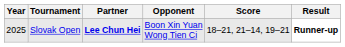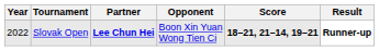 <table class="sortable wikitable" style="font-size: 90%;">
 <tr>
 <th>Year</th>
 <th>Tournament</th>
 <th>Partner</th>
 <th>Opponent</th>
 <th>Score</th>
 <th>Result</th>
 </tr>
 <tr style="background:#E9E9E9">
-<td align="center">2025</td>
+<td align="center">2022</td>
 <td align="left"><a href='#'>Slovak Open</a></td>
 <td align="left"><strong> <a href='#'>Lee Chun Hei</a></strong></td>
 <td align="left"> <a href='#'>Boon Xin Yuan</a><br> <a href='#'>Wong Tien Ci</a></td>
-<td align="left">18–21, 21–14, 19–21</td>
+<td align="left"><strong>18–21, 21–14, 19–21</strong></td>
 <td style="text-align:left; background:white"> <strong>Runner-up</strong></td>
 </tr>
 </table>
